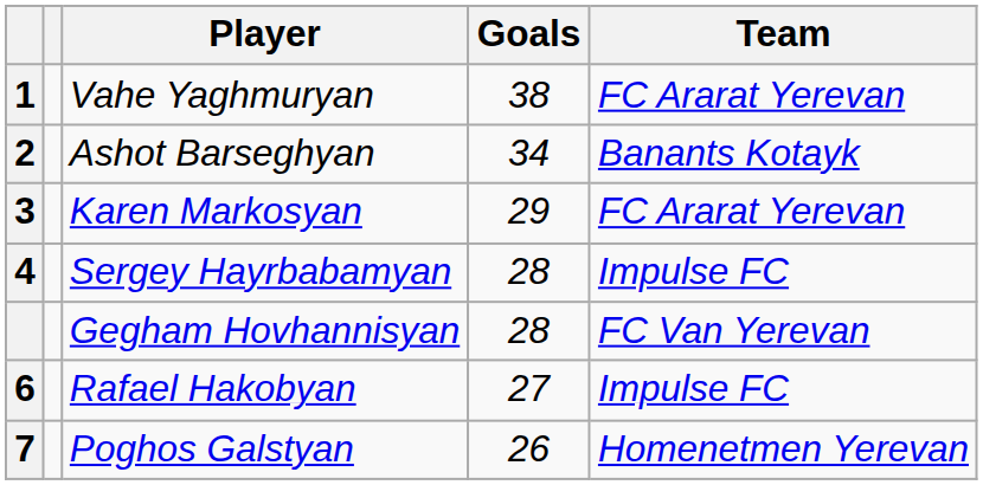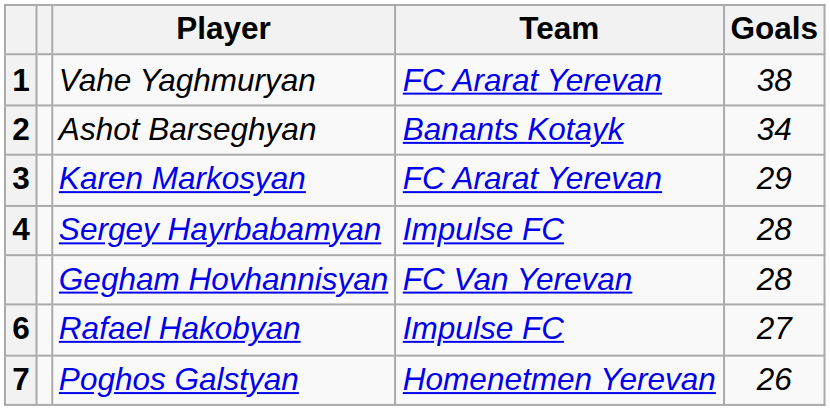 <table class="wikitable">
 <tr>
 <th></th>
 <th></th>
 <th>Player</th>
+<th>Team</th>
 <th>Goals</th>
-<th>Team</th>
 </tr>
 <tr>
 <th>1</th>
 <td></td>
 <td><em>Vahe Yaghmuryan</em></td>
+<td><em><a href='#'>FC Ararat Yerevan</a></em></td>
 <td align=center><em>38</em></td>
-<td><em><a href='#'>FC Ararat Yerevan</a></em></td>
 </tr>
 <tr !>
 <th>2</th>
 <td></td>
 <td><em>Ashot Barseghyan</em></td>
+<td><em><a href='#'>Banants Kotayk</a></em></td>
 <td align=center><em>34</em></td>
-<td><em><a href='#'>Banants Kotayk</a></em></td>
 </tr>
 <tr !>
 <th>3</th>
 <td></td>
 <td><em><a href='#'>Karen Markosyan</a></em></td>
+<td><em><a href='#'>FC Ararat Yerevan</a></em></td>
 <td align=center><em>29</em></td>
-<td><em><a href='#'>FC Ararat Yerevan</a></em></td>
 </tr>
 <tr !>
 <th>4</th>
 <td></td>
 <td><em><a href='#'>Sergey Hayrbabamyan</a></em></td>
+<td><em><a href='#'>Impulse FC</a></em></td>
 <td align=center><em>28</em></td>
-<td><em><a href='#'>Impulse FC</a></em></td>
 </tr>
 <tr !>
 <th></th>
 <td></td>
 <td><em><a href='#'>Gegham Hovhannisyan</a></em></td>
+<td><em><a href='#'>FC Van Yerevan</a></em></td>
 <td align=center><em>28</em></td>
-<td><em><a href='#'>FC Van Yerevan</a></em></td>
 </tr>
 <tr !>
 <th>6</th>
 <td></td>
 <td><em><a href='#'>Rafael Hakobyan</a></em></td>
+<td><em><a href='#'>Impulse FC</a></em></td>
 <td align=center><em>27</em></td>
-<td><em><a href='#'>Impulse FC</a></em></td>
 </tr>
 <tr !>
 <th>7</th>
 <td></td>
 <td><em><a href='#'>Poghos Galstyan</a></em></td>
+<td><em><a href='#'>Homenetmen Yerevan</a></em></td>
 <td align=center><em>26</em></td>
-<td><em><a href='#'>Homenetmen Yerevan</a></em></td>
 </tr>
 </table>
